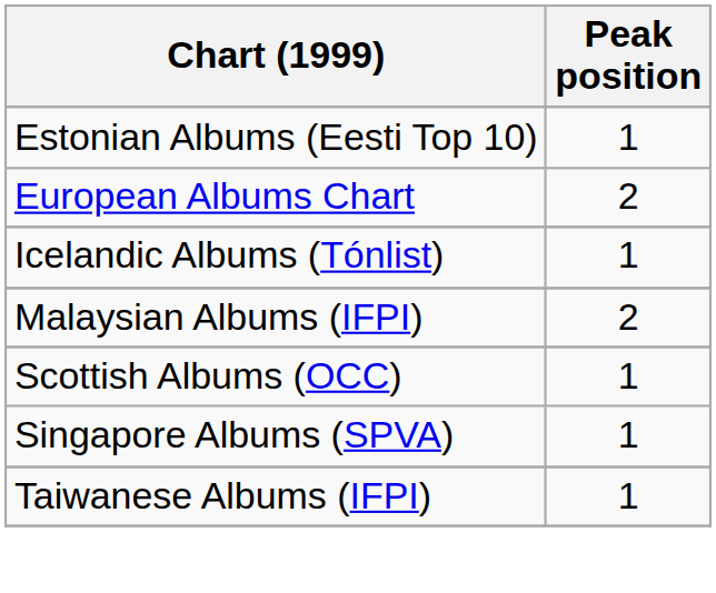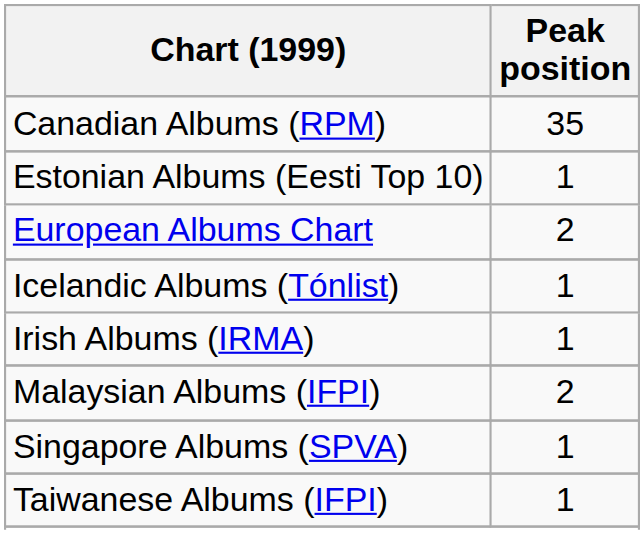 <table class="wikitable sortable">
 <tr>
 <th>Chart (1999)</th>
 <th>Peak<br>position</th>
 </tr>
 <tr>
 </tr>
 <tr>
 </tr>
 <tr>
 </tr>
 <tr>
+</tr>
+<tr>
+<td>Canadian Albums (<a href='#'>RPM</a>)</td>
+<td style="text-align:center;">35</td>
 </tr>
 <tr>
 </tr>
 <tr>
 </tr>
 <tr>
 <td>Estonian Albums (Eesti Top 10)</td>
 <td align="center">1</td>
 </tr>
 <tr>
 <td><a href='#'>European Albums Chart</a></td>
 <td style="text-align:center;">2</td>
 </tr>
 <tr>
 </tr>
 <tr>
 </tr>
 <tr>
 </tr>
 <tr>
 </tr>
 <tr>
 <td>Icelandic Albums (<a href='#'>Tónlist</a>)</td>
 <td style="text-align:center;">1</td>
 </tr>
 <tr>
+<td>Irish Albums (<a href='#'>IRMA</a>)</td>
+<td style="text-align:center;">1</td>
+</tr>
+<tr>
 </tr>
 <tr>
 <td align="left">Malaysian Albums (<a href='#'>IFPI</a>)</td>
 <td style="text-align:center;">2</td>
 </tr>
 <tr>
 </tr>
 <tr>
 </tr>
 <tr>
-</tr>
-<tr>
-<td align="left">Scottish Albums (<a href='#'>OCC</a>)</td>
-<td align="center">1</td>
 </tr>
 <tr>
 <td>Singapore Albums (<a href='#'>SPVA</a>)</td>
 <td align="center">1</td>
 </tr>
 <tr>
 </tr>
 <tr>
 </tr>
 <tr>
 <td>Taiwanese Albums (<a href='#'>IFPI</a>)</td>
 <td style="text-align:center;">1</td>
 </tr>
 <tr>
 </tr>
 <tr>
 </tr>
 </table>
